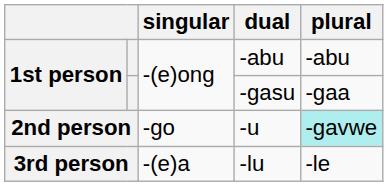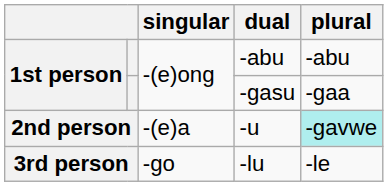 <table class="wikitable">
 <tr>
 <th colspan="2"></th>
 <th>singular</th>
 <th>dual</th>
 <th>plural</th>
 </tr>
 <tr>
 <th rowspan="2">1st person</th>
 <th></th>
 <td rowspan="2">-(e)ong</td>
 <td>-abu</td>
 <td>-abu</td>
 </tr>
 <tr>
 <th></th>
 <td>-gasu</td>
 <td>-gaa</td>
 </tr>
 <tr>
 <th colspan="2">2nd person</th>
-<td>-go</td>
+<td>-(e)a</td>
 <td>-u</td>
 <td style="background: paleturquoise;">-gavwe</td>
 </tr>
 <tr>
 <th colspan="2">3rd person</th>
-<td>-(e)a</td>
+<td>-go</td>
 <td>-lu</td>
 <td>-le</td>
 </tr>
 </table>
